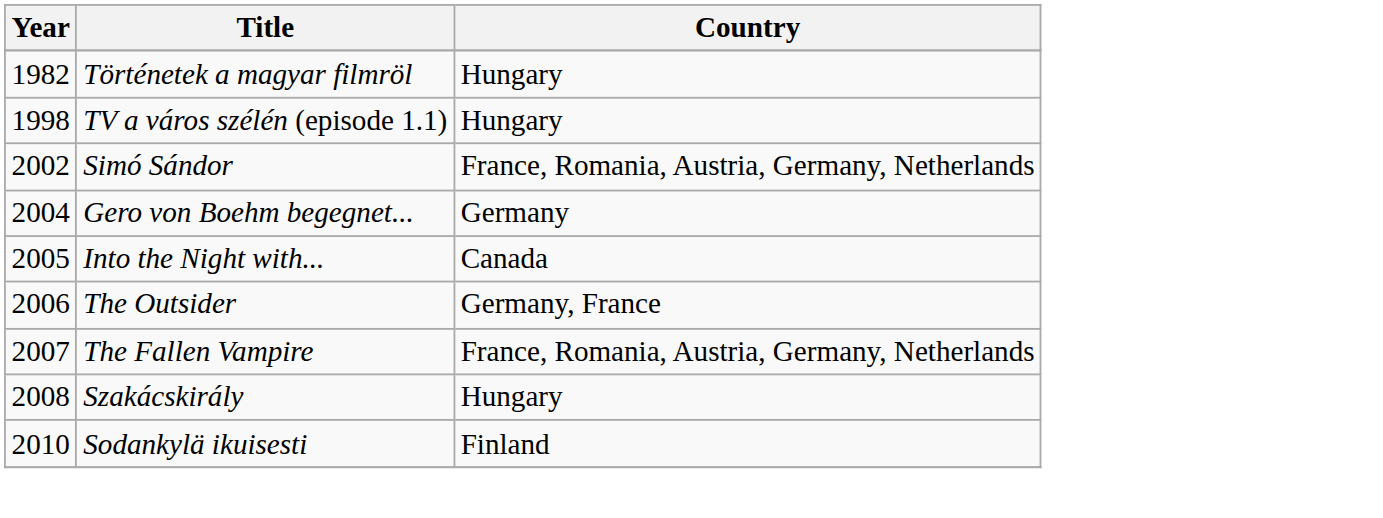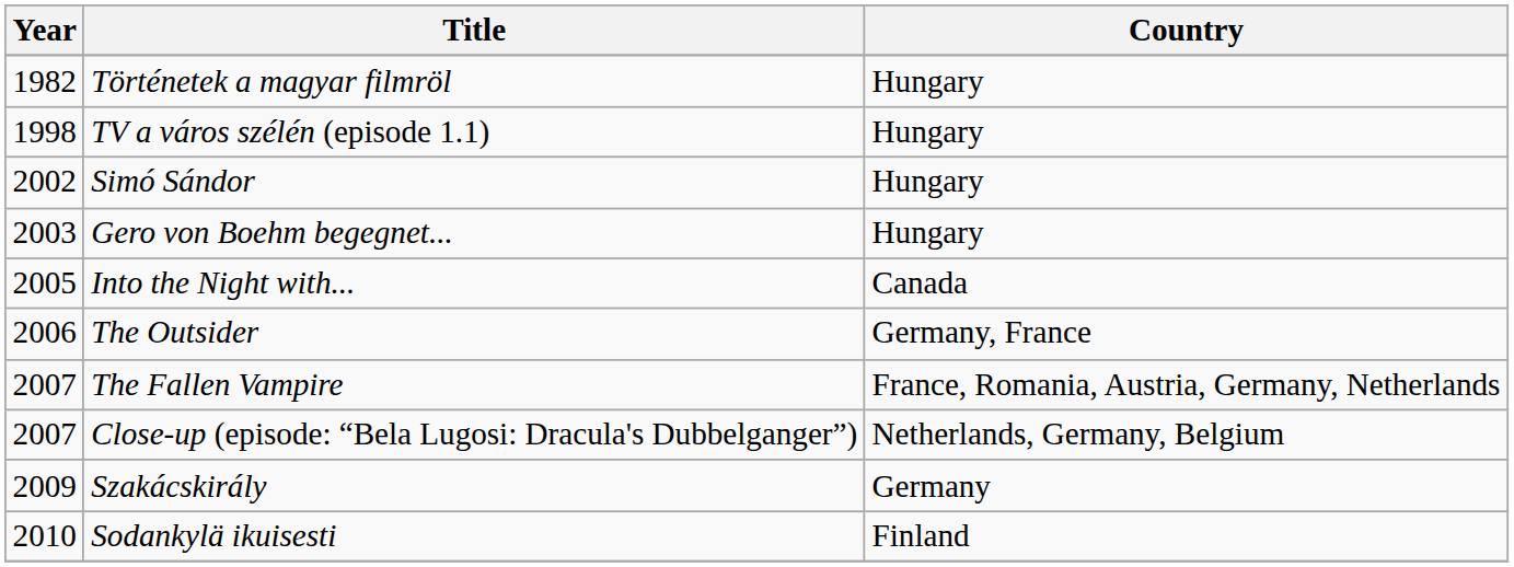 <table class="wikitable sortable">
 <tr>
 <th>Year</th>
 <th>Title</th>
 <th>Country</th>
 </tr>
 <tr>
 </tr>
 <tr>
 <td>1982</td>
 <td><em>Történetek a magyar filmröl</em></td>
 <td>Hungary</td>
 </tr>
 <tr>
 <td>1998</td>
 <td><em>TV a város szélén</em> (episode 1.1)</td>
 <td>Hungary</td>
 </tr>
 <tr>
 <td>2002</td>
 <td><em>Simó Sándor</em></td>
-<td>France, Romania, Austria, Germany, Netherlands</td>
+<td>Hungary</td>
 </tr>
 <tr>
-<td>2004</td>
+<td>2003</td>
 <td><em>Gero von Boehm begegnet...</em></td>
-<td>Germany</td>
+<td>Hungary</td>
 </tr>
 <tr>
 <td>2005</td>
 <td><em>Into the Night with...</em></td>
 <td>Canada</td>
 </tr>
 <tr>
 <td>2006</td>
 <td><em>The Outsider</em></td>
 <td>Germany, France</td>
 </tr>
 <tr>
 <td>2007</td>
 <td><em>The Fallen Vampire</em></td>
 <td>France, Romania, Austria, Germany, Netherlands</td>
 </tr>
 <tr>
-<td>2008</td>
+<td>2007</td>
+<td><em>Close-up</em> (episode: “Bela Lugosi: Dracula's Dubbelganger”)</td>
+<td>Netherlands, Germany, Belgium</td>
+</tr>
+<tr>
+<td>2009</td>
 <td><em>Szakácskirály</em></td>
-<td>Hungary</td>
+<td>Germany</td>
 </tr>
 <tr>
 <td>2010</td>
 <td><em>Sodankylä ikuisesti</em></td>
 <td>Finland</td>
 </tr>
 <tr>
 </tr>
 </table>
